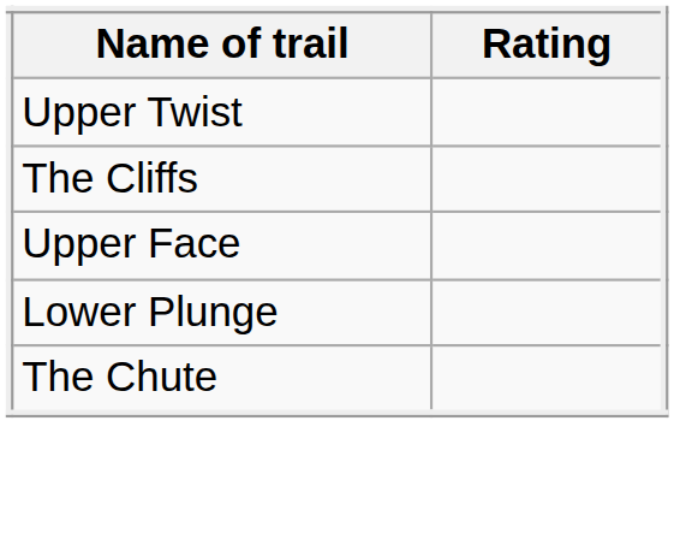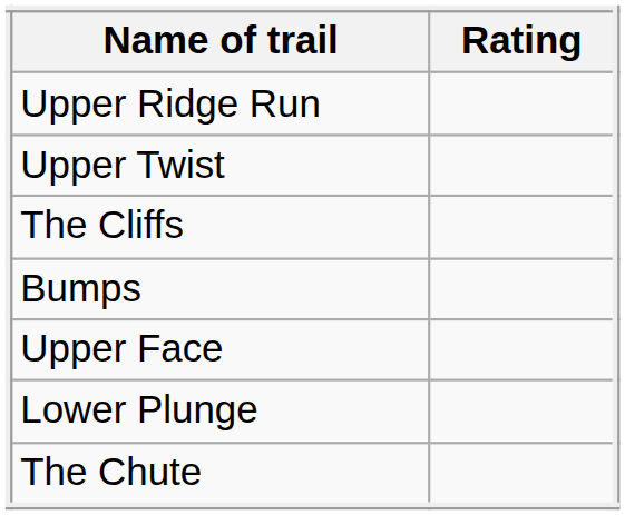 <table class="wikitable" style="margin:10px; float:left; border: inset; border-collapse:collapse;" border="2" width="20%">
 <tr>
 <th>Name of trail</th>
 <th>Rating</th>
+</tr>
+<tr>
+<td>Upper Ridge Run</td>
+<td></td>
 </tr>
 <tr>
 <td>Upper Twist</td>
 <td></td>
 </tr>
 <tr>
 <td>The Cliffs</td>
+<td></td>
+</tr>
+<tr>
+<td>Bumps</td>
 <td></td>
 </tr>
 <tr>
 <td>Upper Face</td>
 <td></td>
 </tr>
 <tr>
 <td>Lower Plunge</td>
 <td></td>
 </tr>
 <tr>
 <td>The Chute</td>
 <td></td>
 </tr>
 </table>
